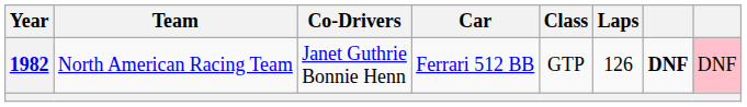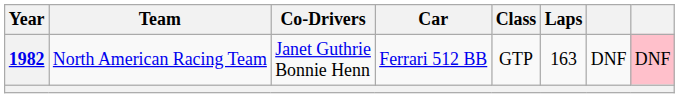 <table class="wikitable" style="text-align:center; font-size:90%">
 <tr>
 <th>Year</th>
 <th>Team</th>
 <th>Co-Drivers</th>
 <th>Car</th>
 <th>Class</th>
 <th>Laps</th>
 <th></th>
 <th></th>
 </tr>
 <tr>
 <th><a href='#'>1982</a></th>
 <td align="left" nowrap> <a href='#'>North American Racing Team</a></td>
 <td align="left" nowrap> <a href='#'>Janet Guthrie</a><br> Bonnie Henn</td>
 <td align="left" nowrap><a href='#'>Ferrari 512 BB</a></td>
 <td>GTP</td>
-<td>126</td>
-<td><strong>DNF</strong></td>
+<td>163</td>
+<td>DNF</td>
 <td style="background: pink;">DNF</td>
 </tr>
 <tr>
 <th colspan="8"></th>
 </tr>
 </table>
